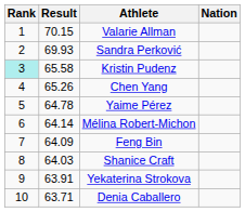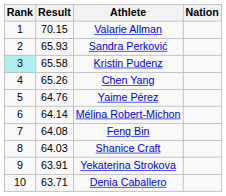 <table class="wikitable" style="text-align:center">
 <tr>
 <th>Rank</th>
 <th>Result</th>
 <th>Athlete</th>
 <th>Nation</th>
 </tr>
 <tr>
 <td>1</td>
 <td>70.15</td>
 <td><a href='#'>Valarie Allman</a></td>
 <td align=left></td>
 </tr>
 <tr>
 <td>2</td>
-<td>69.93</td>
+<td>65.93</td>
 <td><a href='#'>Sandra Perković</a></td>
 <td align=left></td>
 </tr>
 <tr>
 <td style="background: paleturquoise;">3</td>
 <td>65.58</td>
 <td><a href='#'>Kristin Pudenz</a></td>
 <td align=left></td>
 </tr>
 <tr>
 <td>4</td>
 <td>65.26</td>
 <td><a href='#'>Chen Yang</a></td>
 <td align=left></td>
 </tr>
 <tr>
 <td>5</td>
-<td>64.78</td>
+<td>64.76</td>
 <td><a href='#'>Yaime Pérez</a></td>
 <td align=left></td>
 </tr>
 <tr>
 <td>6</td>
 <td>64.14</td>
 <td><a href='#'>Mélina Robert-Michon</a></td>
 <td align=left></td>
 </tr>
 <tr>
 <td>7</td>
-<td>64.09</td>
+<td>64.08</td>
 <td><a href='#'>Feng Bin</a></td>
 <td align=left></td>
 </tr>
 <tr>
 <td>8</td>
 <td>64.03</td>
 <td><a href='#'>Shanice Craft</a></td>
 <td align=left></td>
 </tr>
 <tr>
 <td>9</td>
 <td>63.91</td>
 <td><a href='#'>Yekaterina Strokova</a></td>
 <td align=left></td>
 </tr>
 <tr>
 <td>10</td>
 <td>63.71</td>
 <td><a href='#'>Denia Caballero</a></td>
 <td align=left></td>
 </tr>
 </table>
